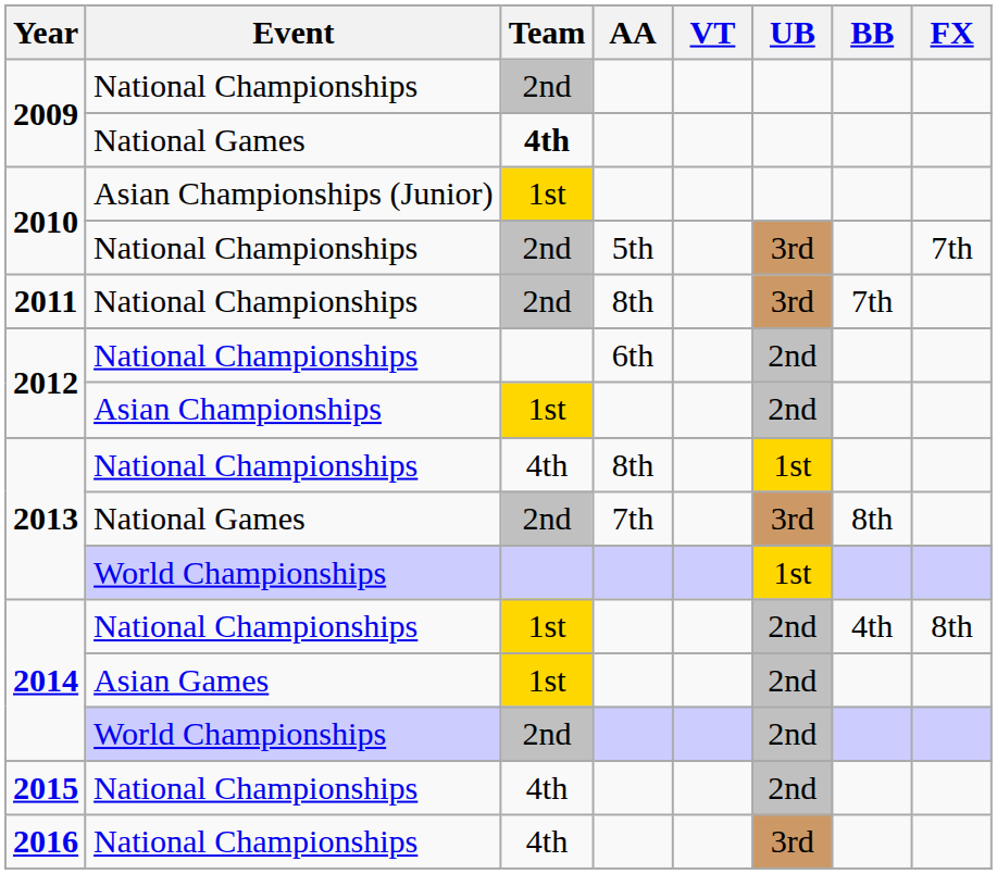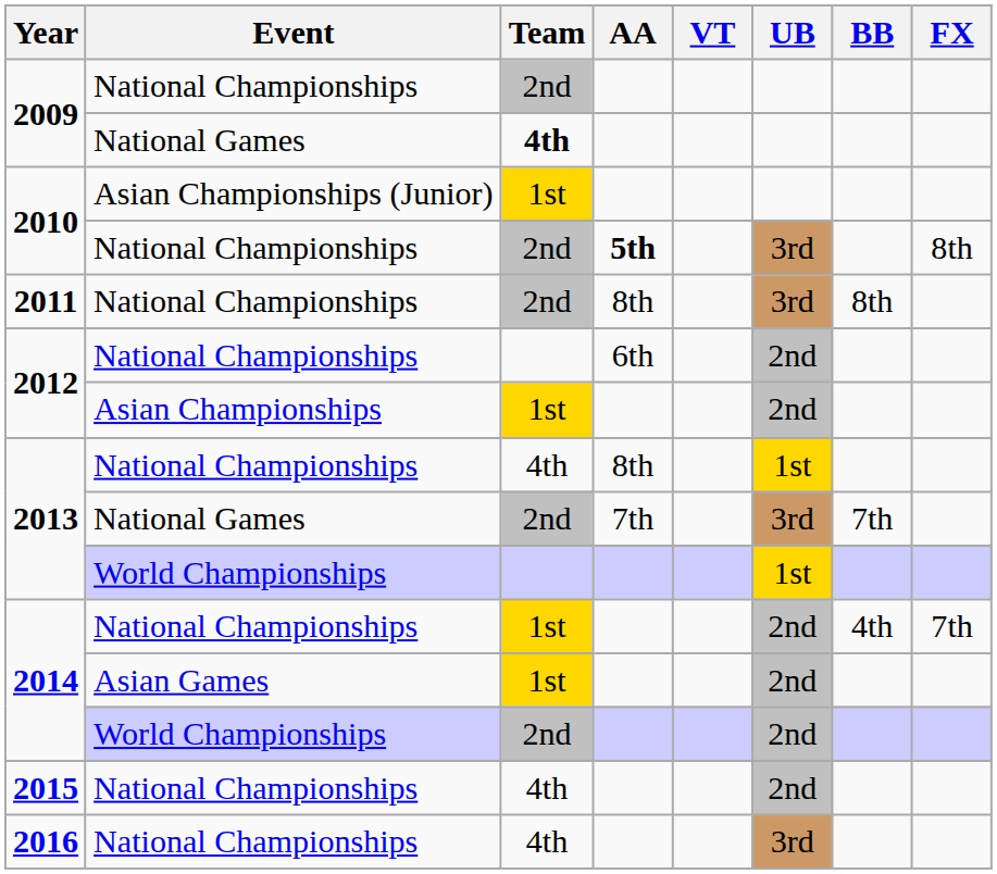 <table class="wikitable" style="text-align:center; font-size: 95%;">
 <tr>
 <th>Year</th>
 <th>Event</th>
 <th style="width:30px;">Team</th>
 <th style="width:30px;">AA</th>
 <th style="width:30px;"><a href='#'>VT</a></th>
 <th style="width:30px;"><a href='#'>UB</a></th>
 <th style="width:30px;"><a href='#'>BB</a></th>
 <th style="width:30px;"><a href='#'>FX</a></th>
 </tr>
 <tr>
 <td rowspan="2"><strong>2009</strong></td>
 <td align=left>National Championships</td>
 <td style="background:silver;">2nd</td>
 <td></td>
 <td></td>
 <td></td>
 <td></td>
 <td></td>
 </tr>
 <tr>
 <td align=left>National Games</td>
 <td><strong>4th</strong></td>
 <td></td>
 <td></td>
 <td></td>
 <td></td>
 <td></td>
 </tr>
 <tr>
 <td rowspan="2"><strong>2010</strong></td>
 <td align=left>Asian Championships (Junior)</td>
 <td style="background: gold">1st</td>
 <td></td>
 <td></td>
 <td></td>
 <td></td>
 <td></td>
 </tr>
 <tr>
 <td align=left>National Championships</td>
 <td style="background:silver;">2nd</td>
-<td>5th</td>
+<td><strong>5th</strong></td>
 <td></td>
 <td style="background:#c96;">3rd</td>
 <td></td>
-<td>7th</td>
+<td>8th</td>
 </tr>
 <tr>
 <td rowspan="1"><strong>2011</strong></td>
 <td align=left>National Championships</td>
 <td style="background:silver;">2nd</td>
 <td>8th</td>
 <td></td>
 <td style="background:#c96;">3rd</td>
-<td>7th</td>
+<td>8th</td>
 <td></td>
 </tr>
 <tr>
 <td rowspan="2"><strong>2012</strong></td>
 <td align=left><a href='#'>National Championships</a></td>
 <td></td>
 <td>6th</td>
 <td></td>
 <td style="background:silver;">2nd</td>
 <td></td>
 <td></td>
 </tr>
 <tr>
 <td align=left><a href='#'>Asian Championships</a></td>
 <td style="background: gold">1st</td>
 <td></td>
 <td></td>
 <td style="background:silver;">2nd</td>
 <td></td>
 <td></td>
 </tr>
 <tr>
 <td rowspan="3"><strong>2013</strong></td>
 <td align=left><a href='#'>National Championships</a></td>
 <td>4th</td>
 <td>8th</td>
 <td></td>
 <td style="background: gold">1st</td>
 <td></td>
 <td></td>
 </tr>
 <tr>
 <td align=left>National Games</td>
 <td style="background:silver;">2nd</td>
 <td>7th</td>
 <td></td>
 <td style="background:#c96;">3rd</td>
-<td>8th</td>
+<td>7th</td>
 <td></td>
 </tr>
 <tr bgcolor=#CCCCFF>
 <td align=left><a href='#'>World Championships</a></td>
 <td></td>
 <td></td>
 <td></td>
 <td style="background: gold">1st</td>
 <td></td>
 <td></td>
 </tr>
 <tr>
 <td rowspan="3"><strong><a href='#'>2014</a></strong></td>
 <td align=left><a href='#'>National Championships</a></td>
 <td style="background: gold">1st</td>
 <td></td>
 <td></td>
 <td style="background:silver;">2nd</td>
 <td>4th</td>
-<td>8th</td>
+<td>7th</td>
 </tr>
 <tr>
 <td align=left><a href='#'>Asian Games</a></td>
 <td style="background: gold">1st</td>
 <td></td>
 <td></td>
 <td style="background:silver;">2nd</td>
 <td></td>
 <td></td>
 </tr>
 <tr bgcolor=#CCCCFF>
 <td align=left><a href='#'>World Championships</a></td>
 <td style="background:silver;">2nd</td>
 <td></td>
 <td></td>
 <td style="background:silver;">2nd</td>
 <td></td>
 <td></td>
 </tr>
 <tr>
 <td rowspan="1"><strong><a href='#'>2015</a></strong></td>
 <td align=left><a href='#'>National Championships</a></td>
 <td>4th</td>
 <td></td>
 <td></td>
 <td style="background:silver;">2nd</td>
 <td></td>
 <td></td>
 </tr>
 <tr>
 <td rowspan="1"><strong><a href='#'>2016</a></strong></td>
 <td align=left><a href='#'>National Championships</a></td>
 <td>4th</td>
 <td></td>
 <td></td>
 <td style="background:#c96;">3rd</td>
 <td></td>
 <td></td>
 </tr>
 </table>
